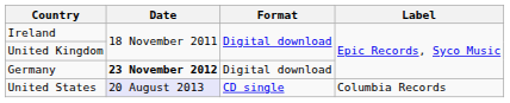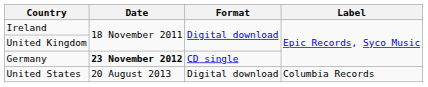 <table class="wikitable">
 <tr>
 <th>Country</th>
 <th>Date</th>
 <th>Format</th>
 <th>Label</th>
 </tr>
 <tr>
 <td>Ireland</td>
 <td rowspan="2">18 November 2011</td>
 <td rowspan="2"><a href='#'>Digital download</a></td>
 <td rowspan="3"><a href='#'>Epic Records</a>, <a href='#'>Syco Music</a></td>
 </tr>
 <tr>
 <td>United Kingdom</td>
 </tr>
 <tr>
 <td>Germany</td>
 <td><strong>23 November 2012</strong></td>
-<td>Digital download</td>
+<td><a href='#'>CD single</a></td>
 </tr>
 <tr>
 <td>United States</td>
-<td style="background: lavender;">20 August 2013</td>
-<td><a href='#'>CD single</a></td>
+<td>20 August 2013</td>
+<td>Digital download</td>
 <td>Columbia Records</td>
 </tr>
 </table>
